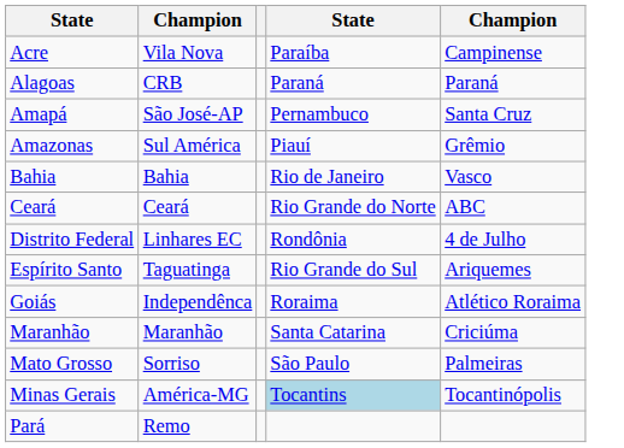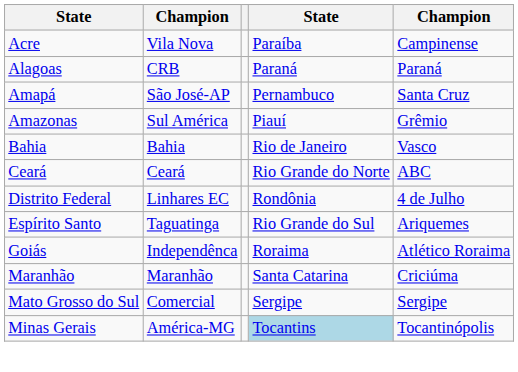 <table class="wikitable">
 <tr>
 <th>State</th>
 <th>Champion</th>
 <th></th>
 <th>State</th>
 <th>Champion</th>
 </tr>
 <tr>
 <td><a href='#'>Acre</a></td>
 <td><a href='#'>Vila Nova</a></td>
 <td></td>
 <td><a href='#'>Paraíba</a></td>
 <td><a href='#'>Campinense</a></td>
 </tr>
 <tr>
 <td><a href='#'>Alagoas</a></td>
 <td><a href='#'>CRB</a></td>
 <td></td>
 <td><a href='#'>Paraná</a></td>
 <td><a href='#'>Paraná</a></td>
 </tr>
 <tr>
 <td><a href='#'>Amapá</a></td>
 <td><a href='#'>São José-AP</a></td>
 <td></td>
 <td><a href='#'>Pernambuco</a></td>
 <td><a href='#'>Santa Cruz</a></td>
 </tr>
 <tr>
 <td><a href='#'>Amazonas</a></td>
 <td><a href='#'>Sul América</a></td>
 <td></td>
 <td><a href='#'>Piauí</a></td>
 <td><a href='#'>Grêmio</a></td>
 </tr>
 <tr>
 <td><a href='#'>Bahia</a></td>
 <td><a href='#'>Bahia</a></td>
 <td></td>
 <td><a href='#'>Rio de Janeiro</a></td>
 <td><a href='#'>Vasco</a></td>
 </tr>
 <tr>
 <td><a href='#'>Ceará</a></td>
 <td><a href='#'>Ceará</a></td>
 <td></td>
 <td><a href='#'>Rio Grande do Norte</a></td>
 <td><a href='#'>ABC</a></td>
 </tr>
 <tr>
 <td><a href='#'>Distrito Federal</a></td>
 <td><a href='#'>Linhares EC</a></td>
 <td></td>
 <td><a href='#'>Rondônia</a></td>
 <td><a href='#'>4 de Julho</a></td>
 </tr>
 <tr>
 <td><a href='#'>Espírito Santo</a></td>
 <td><a href='#'>Taguatinga</a></td>
 <td></td>
 <td><a href='#'>Rio Grande do Sul</a></td>
 <td><a href='#'>Ariquemes</a></td>
 </tr>
 <tr>
 <td><a href='#'>Goiás</a></td>
 <td><a href='#'>Independênca</a></td>
 <td></td>
 <td><a href='#'>Roraima</a></td>
 <td><a href='#'>Atlético Roraima</a></td>
 </tr>
 <tr>
 <td><a href='#'>Maranhão</a></td>
 <td><a href='#'>Maranhão</a></td>
 <td></td>
 <td><a href='#'>Santa Catarina</a></td>
 <td><a href='#'>Criciúma</a></td>
 </tr>
 <tr>
-<td><a href='#'>Mato Grosso</a></td>
-<td><a href='#'>Sorriso</a></td>
+<td><a href='#'>Mato Grosso do Sul</a></td>
+<td><a href='#'>Comercial</a></td>
 <td></td>
-<td><a href='#'>São Paulo</a></td>
-<td><a href='#'>Palmeiras</a></td>
+<td><a href='#'>Sergipe</a></td>
+<td><a href='#'>Sergipe</a></td>
 </tr>
 <tr>
 <td><a href='#'>Minas Gerais</a></td>
 <td><a href='#'>América-MG</a></td>
 <td></td>
 <td style="background: lightblue;"><a href='#'>Tocantins</a></td>
 <td><a href='#'>Tocantinópolis</a></td>
 </tr>
-<tr>
-<td><a href='#'>Pará</a></td>
-<td><a href='#'>Remo</a></td>
-<td></td>
-<td></td>
-<td></td>
-</tr>
 </table>
